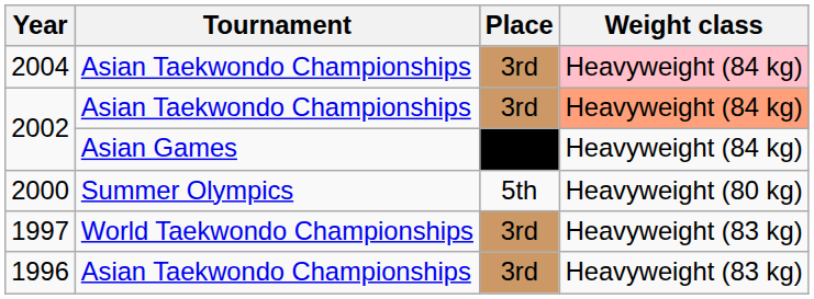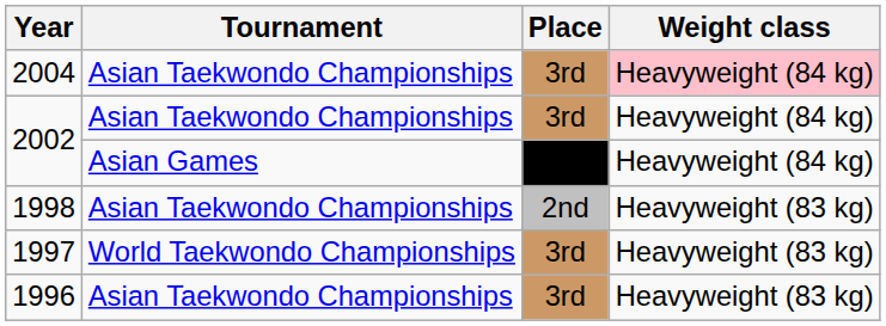 <table class=wikitable>
 <tr>
 <th>Year</th>
 <th>Tournament</th>
 <th>Place</th>
 <th>Weight class</th>
 </tr>
 <tr>
 <td>2004</td>
 <td><a href='#'>Asian Taekwondo Championships</a></td>
 <td bgcolor="cc9966" align="center">3rd</td>
 <td style="background: pink;">Heavyweight (84 kg)</td>
 </tr>
 <tr>
 <td rowspan=2>2002</td>
 <td><a href='#'>Asian Taekwondo Championships</a></td>
 <td bgcolor="cc9966" align="center">3rd</td>
-<td style="background: lightsalmon;">Heavyweight (84 kg)</td>
+<td>Heavyweight (84 kg)</td>
 </tr>
 <tr>
 <td><a href='#'>Asian Games</a></td>
 <td bgcolor=" " align="center">5th</td>
 <td>Heavyweight (84 kg)</td>
 </tr>
 <tr>
-<td>2000</td>
-<td><a href='#'>Summer Olympics</a></td>
-<td align="center">5th</td>
-<td>Heavyweight (80 kg)</td>
+<td>1998</td>
+<td><a href='#'>Asian Taekwondo Championships</a></td>
+<td bgcolor="silver" align="center">2nd</td>
+<td>Heavyweight (83 kg)</td>
 </tr>
 <tr>
 <td>1997</td>
 <td><a href='#'>World Taekwondo Championships</a></td>
 <td bgcolor="cc9966" align="center">3rd</td>
 <td>Heavyweight (83 kg)</td>
 </tr>
 <tr>
 <td>1996</td>
 <td><a href='#'>Asian Taekwondo Championships</a></td>
 <td bgcolor="cc9966" align="center">3rd</td>
 <td>Heavyweight (83 kg)</td>
 </tr>
 </table>
